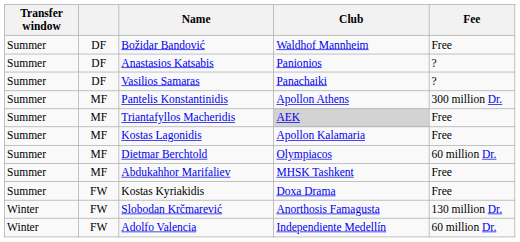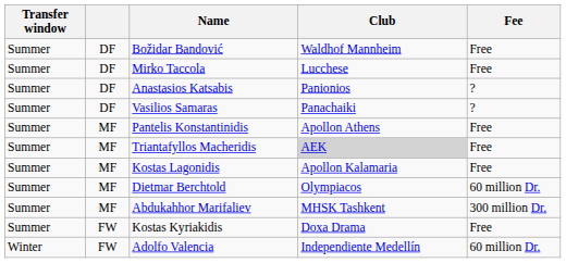 <table class="wikitable plainrowheaders">
 <tr>
 <th scope="col" style="width:6em;">Transfer window</th>
 <th scope="col" style="width:3em;"></th>
 <th scope="col" style="width:13em;">Name</th>
 <th scope="col" style="width:13em;">Club</th>
 <th scope="col" style="width:7em;">Fee</th>
 </tr>
 <tr>
 <td>Summer</td>
 <td align="center">DF</td>
 <td> <a href='#'>Božidar Bandović</a></td>
 <td> <a href='#'>Waldhof Mannheim</a></td>
+<td>Free</td>
+</tr>
+<tr>
+<td>Summer</td>
+<td align="center">DF</td>
+<td> <a href='#'>Mirko Taccola</a></td>
+<td> <a href='#'>Lucchese</a></td>
 <td>Free</td>
 </tr>
 <tr>
 <td>Summer</td>
 <td align="center">DF</td>
 <td> <a href='#'>Anastasios Katsabis</a></td>
 <td> <a href='#'>Panionios</a></td>
 <td>?</td>
 </tr>
 <tr>
 <td>Summer</td>
 <td align="center">DF</td>
 <td> <a href='#'>Vasilios Samaras</a></td>
 <td> <a href='#'>Panachaiki</a></td>
 <td>?</td>
 </tr>
 <tr>
 <td>Summer</td>
 <td align="center">MF</td>
 <td> <a href='#'>Pantelis Konstantinidis</a></td>
 <td> <a href='#'>Apollon Athens</a></td>
-<td>300 million <a href='#'>Dr.</a></td>
+<td>Free</td>
 </tr>
 <tr>
 <td>Summer</td>
 <td align="center">MF</td>
 <td> <a href='#'>Triantafyllos Macheridis</a></td>
 <td style="background: lightgrey;"> <a href='#'>AEK</a></td>
 <td>Free</td>
 </tr>
 <tr>
 <td>Summer</td>
 <td align="center">MF</td>
 <td> <a href='#'>Kostas Lagonidis</a></td>
 <td> <a href='#'>Apollon Kalamaria</a></td>
 <td>Free</td>
 </tr>
 <tr>
 <td>Summer</td>
 <td align="center">MF</td>
 <td> <a href='#'>Dietmar Berchtold</a></td>
 <td> <a href='#'>Olympiacos</a></td>
 <td>60 million <a href='#'>Dr.</a></td>
 </tr>
 <tr>
 <td>Summer</td>
 <td align="center">MF</td>
 <td> <a href='#'>Abdukahhor Marifaliev</a></td>
 <td> <a href='#'>MHSK Tashkent</a></td>
-<td>Free</td>
+<td>300 million <a href='#'>Dr.</a></td>
 </tr>
 <tr>
 <td>Summer</td>
 <td align="center">FW</td>
 <td> Kostas Kyriakidis</td>
 <td> <a href='#'>Doxa Drama</a></td>
 <td>Free</td>
 </tr>
 <tr>
 <td>Winter</td>
 <td align="center">FW</td>
-<td> <a href='#'>Slobodan Krčmarević</a></td>
-<td> <a href='#'>Anorthosis Famagusta</a></td>
-<td>130 million <a href='#'>Dr.</a></td>
-</tr>
-<tr>
-<td>Winter</td>
-<td align="center">FW</td>
 <td> <a href='#'>Adolfo Valencia</a></td>
 <td> <a href='#'>Independiente Medellín</a></td>
 <td>60 million <a href='#'>Dr.</a></td>
 </tr>
 </table>
